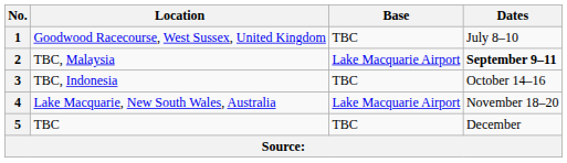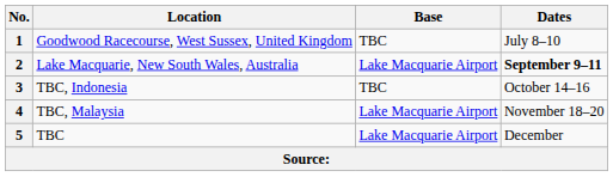 <table class="wikitable"  style="font-size: 95%;">
 <tr>
 <th>No.</th>
 <th>Location</th>
 <th>Base</th>
 <th>Dates</th>
 </tr>
 <tr>
 <th>1</th>
 <td> <a href='#'>Goodwood Racecourse</a>, <a href='#'>West Sussex</a>, <a href='#'>United Kingdom</a></td>
 <td>TBC</td>
 <td>July 8–10</td>
 </tr>
 <tr>
 <th>2</th>
-<td> TBC, <a href='#'>Malaysia</a></td>
+<td> <a href='#'>Lake Macquarie</a>, <a href='#'>New South Wales</a>, <a href='#'>Australia</a></td>
 <td><a href='#'>Lake Macquarie Airport</a></td>
 <td><strong>September 9–11</strong></td>
 </tr>
 <tr>
 <th>3</th>
 <td> TBC, <a href='#'>Indonesia</a></td>
 <td>TBC</td>
 <td>October 14–16</td>
 </tr>
 <tr>
 <th>4</th>
-<td> <a href='#'>Lake Macquarie</a>, <a href='#'>New South Wales</a>, <a href='#'>Australia</a></td>
+<td> TBC, <a href='#'>Malaysia</a></td>
 <td><a href='#'>Lake Macquarie Airport</a></td>
 <td>November 18–20</td>
 </tr>
 <tr>
 <th>5</th>
 <td> TBC</td>
-<td>TBC</td>
+<td><a href='#'>Lake Macquarie Airport</a></td>
 <td>December</td>
 </tr>
 <tr>
 <th colspan=4>Source:</th>
 </tr>
 </table>
